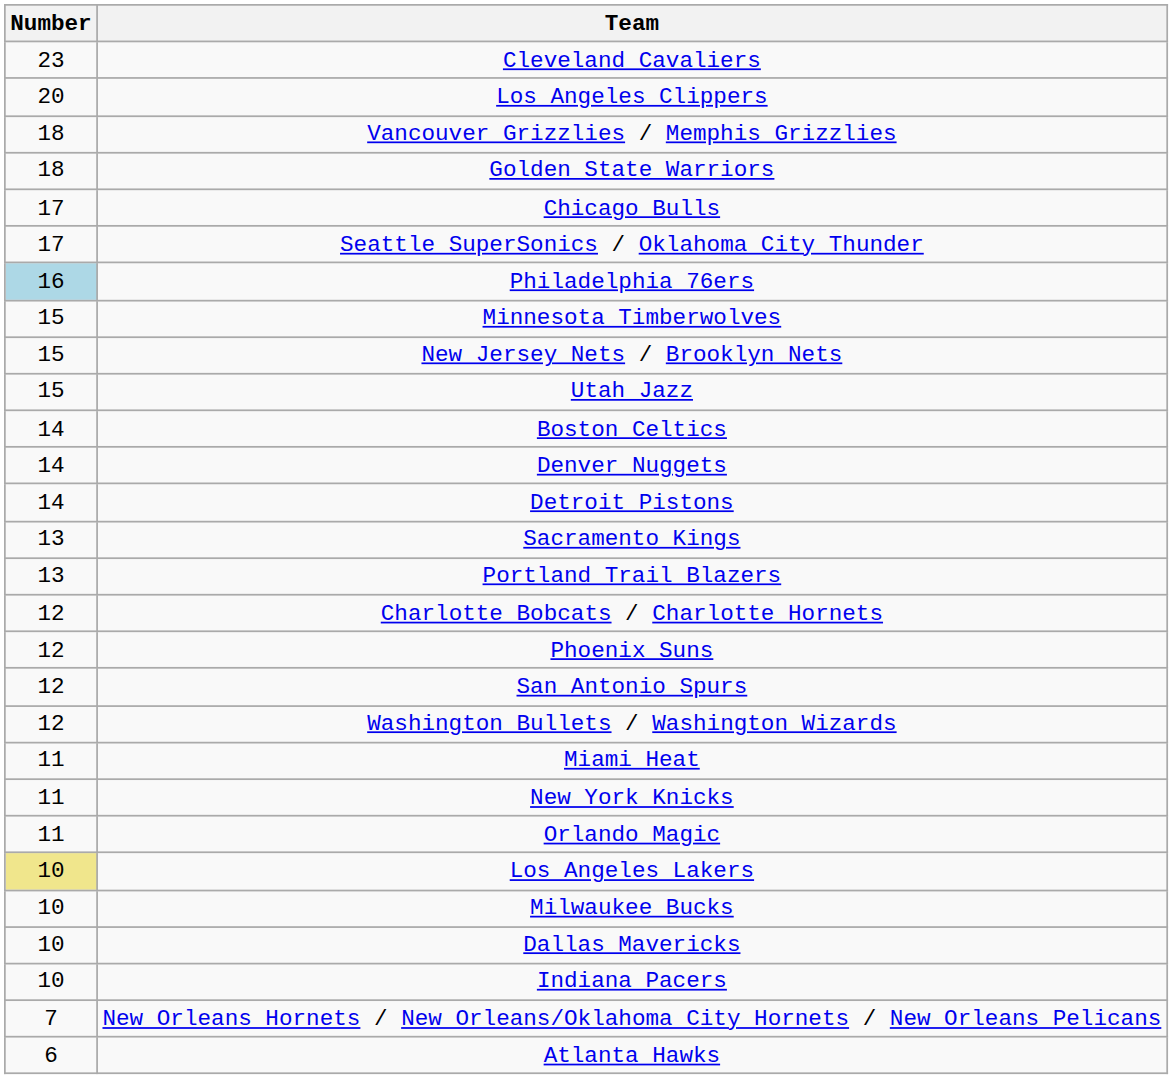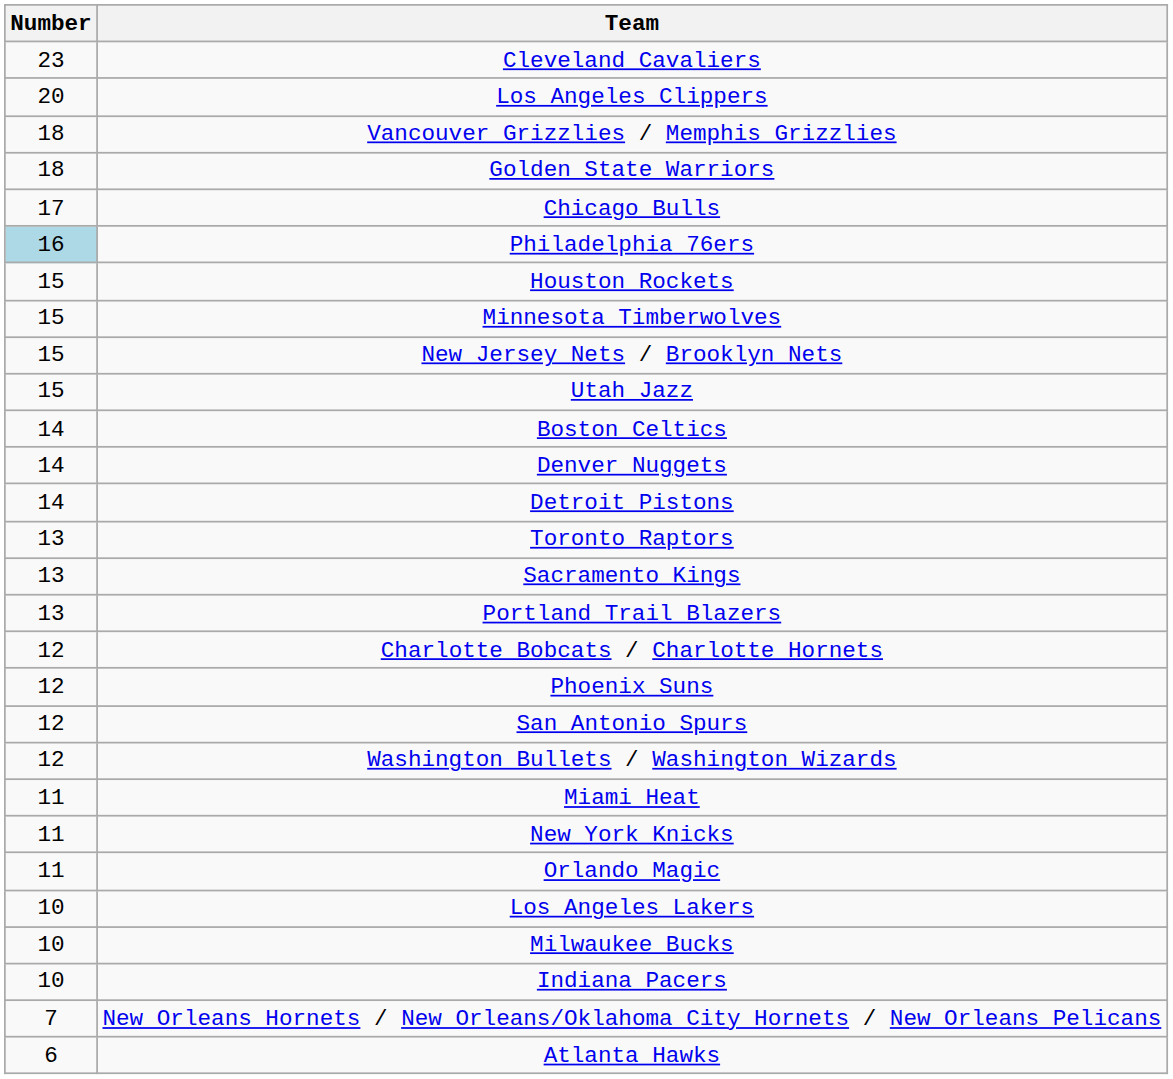 <table class="wikitable sortable" style="text-align:center;">
 <tr>
 <th>Number</th>
 <th>Team</th>
 </tr>
 <tr>
 <td>23</td>
 <td><a href='#'>Cleveland Cavaliers</a></td>
 </tr>
 <tr>
 <td>20</td>
 <td><a href='#'>Los Angeles Clippers</a></td>
 </tr>
 <tr>
 <td>18</td>
 <td><a href='#'>Vancouver Grizzlies</a> / <a href='#'>Memphis Grizzlies</a></td>
 </tr>
 <tr>
 <td>18</td>
 <td><a href='#'>Golden State Warriors</a></td>
 </tr>
 <tr>
 <td>17</td>
 <td><a href='#'>Chicago Bulls</a></td>
 </tr>
 <tr>
-<td>17</td>
-<td><a href='#'>Seattle SuperSonics</a> / <a href='#'>Oklahoma City Thunder</a></td>
+<td style="background: lightblue;">16</td>
+<td><a href='#'>Philadelphia 76ers</a></td>
 </tr>
 <tr>
-<td style="background: lightblue;">16</td>
-<td><a href='#'>Philadelphia 76ers</a></td>
+<td>15</td>
+<td><a href='#'>Houston Rockets</a></td>
 </tr>
 <tr>
 <td>15</td>
 <td><a href='#'>Minnesota Timberwolves</a></td>
 </tr>
 <tr>
 <td>15</td>
 <td><a href='#'>New Jersey Nets</a> / <a href='#'>Brooklyn Nets</a></td>
 </tr>
 <tr>
 <td>15</td>
 <td><a href='#'>Utah Jazz</a></td>
 </tr>
 <tr>
 <td>14</td>
 <td><a href='#'>Boston Celtics</a></td>
 </tr>
 <tr>
 <td>14</td>
 <td><a href='#'>Denver Nuggets</a></td>
 </tr>
 <tr>
 <td>14</td>
 <td><a href='#'>Detroit Pistons</a></td>
+</tr>
+<tr>
+<td>13</td>
+<td><a href='#'>Toronto Raptors</a></td>
 </tr>
 <tr>
 <td>13</td>
 <td><a href='#'>Sacramento Kings</a></td>
 </tr>
 <tr>
 <td>13</td>
 <td><a href='#'>Portland Trail Blazers</a></td>
 </tr>
 <tr>
 <td>12</td>
 <td><a href='#'>Charlotte Bobcats</a> / <a href='#'>Charlotte Hornets</a></td>
 </tr>
 <tr>
 <td>12</td>
 <td><a href='#'>Phoenix Suns</a></td>
 </tr>
 <tr>
 <td>12</td>
 <td><a href='#'>San Antonio Spurs</a></td>
 </tr>
 <tr>
 <td>12</td>
 <td><a href='#'>Washington Bullets</a> / <a href='#'>Washington Wizards</a></td>
 </tr>
 <tr>
 <td>11</td>
 <td><a href='#'>Miami Heat</a></td>
 </tr>
 <tr>
 <td>11</td>
 <td><a href='#'>New York Knicks</a></td>
 </tr>
 <tr>
 <td>11</td>
 <td><a href='#'>Orlando Magic</a></td>
 </tr>
 <tr>
-<td style="background: khaki;">10</td>
+<td>10</td>
 <td><a href='#'>Los Angeles Lakers</a></td>
 </tr>
 <tr>
 <td>10</td>
 <td><a href='#'>Milwaukee Bucks</a></td>
-</tr>
-<tr>
-<td>10</td>
-<td><a href='#'>Dallas Mavericks</a></td>
 </tr>
 <tr>
 <td>10</td>
 <td><a href='#'>Indiana Pacers</a></td>
 </tr>
 <tr>
 <td>7</td>
 <td><a href='#'>New Orleans Hornets</a> / <a href='#'>New Orleans/Oklahoma City Hornets</a> / <a href='#'>New Orleans Pelicans</a></td>
 </tr>
 <tr>
 <td>6</td>
 <td><a href='#'>Atlanta Hawks</a></td>
 </tr>
 </table>
